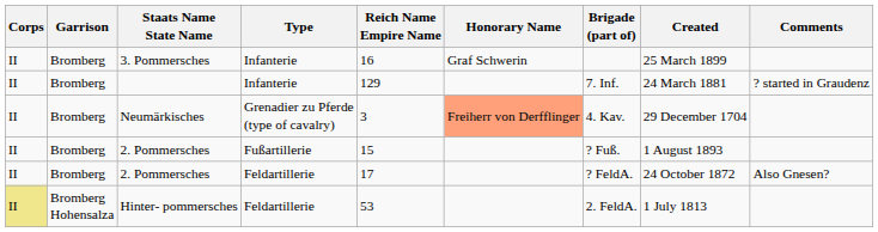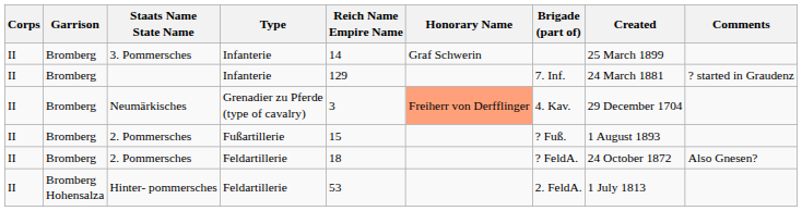 <table class="wikitable" style="text-align: left; line-height: 1.3em; font-size: 95%;">
 <tr>
 <th>Corps</th>
 <th>Garrison</th>
 <th>Staats Name<br>State Name</th>
 <th>Type</th>
 <th>Reich Name<br> Empire Name</th>
 <th>Honorary Name</th>
 <th>Brigade <br>(part of)</th>
 <th>Created</th>
 <th>Comments</th>
 </tr>
 <tr>
 <td>II</td>
 <td>Bromberg</td>
 <td>3. Pommersches</td>
 <td>Infanterie</td>
-<td>16</td>
+<td>14</td>
 <td>Graf Schwerin</td>
 <td></td>
 <td>25 March 1899</td>
 <td></td>
 </tr>
 <tr>
 <td>II</td>
 <td>Bromberg</td>
 <td></td>
 <td>Infanterie</td>
 <td>129</td>
 <td></td>
 <td>7. Inf.</td>
 <td>24 March 1881</td>
 <td>? started in Graudenz</td>
 </tr>
 <tr>
 <td>II</td>
 <td>Bromberg</td>
 <td>Neumärkisches</td>
 <td>Grenadier zu Pferde <br>(type of cavalry)</td>
 <td>3</td>
 <td style="background: lightsalmon;">Freiherr von Derfflinger</td>
 <td>4. Kav.</td>
 <td>29 December 1704</td>
 <td></td>
 </tr>
 <tr>
 <td>II</td>
 <td>Bromberg</td>
 <td>2. Pommersches</td>
 <td>Fußartillerie</td>
 <td>15</td>
 <td></td>
 <td>? Fuß.</td>
 <td>1 August 1893</td>
 <td></td>
 </tr>
 <tr>
 <td>II</td>
 <td>Bromberg</td>
 <td>2. Pommersches</td>
 <td>Feldartillerie</td>
-<td>17</td>
+<td>18</td>
 <td></td>
 <td>? FeldA.</td>
 <td>24 October 1872</td>
 <td>Also Gnesen?</td>
 </tr>
 <tr>
-<td style="background: khaki;">II</td>
+<td>II</td>
 <td>Bromberg<br>Hohensalza</td>
 <td>Hinter- pommersches</td>
 <td>Feldartillerie</td>
 <td>53</td>
 <td></td>
 <td>2. FeldA.</td>
 <td>1 July 1813</td>
 <td></td>
 </tr>
 </table>
